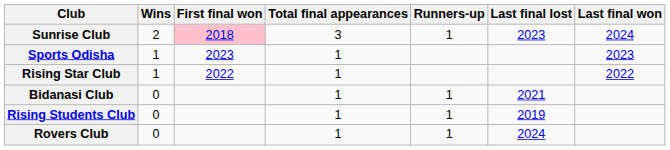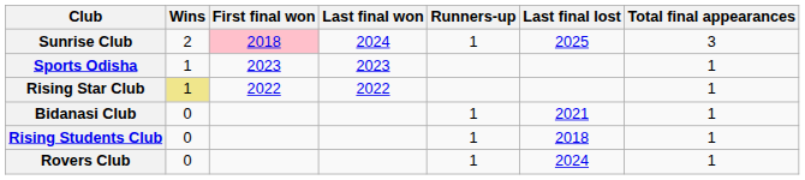 <table class="wikitable sortable plainrowheaders" style="text-align:center">
 <tr>
 <th scope="col">Club</th>
 <th scope="col">Wins</th>
 <th scope="col">First final won</th>
-<th scope="col">Total final appearances</th>
+<th scope="col">Last final won</th>
 <th scope="col">Runners-up</th>
 <th scope="col">Last final lost</th>
-<th scope="col">Last final won</th>
+<th scope="col">Total final appearances</th>
 </tr>
 <tr>
 <th scope="row">Sunrise Club</th>
 <td>2</td>
 <td style="background: pink;"><a href='#'>2018</a></td>
+<td><a href='#'>2024</a></td>
+<td>1</td>
+<td><a href='#'>2025</a></td>
 <td>3</td>
-<td>1</td>
-<td><a href='#'>2023</a></td>
-<td><a href='#'>2024</a></td>
 </tr>
 <tr>
 <th scope="row"><a href='#'>Sports Odisha</a></th>
 <td>1</td>
 <td><a href='#'>2023</a></td>
-<td>1</td>
+<td><a href='#'>2023</a></td>
 <td></td>
 <td></td>
-<td><a href='#'>2023</a></td>
+<td>1</td>
 </tr>
 <tr>
 <th scope="row">Rising Star Club</th>
-<td>1</td>
+<td style="background: khaki;">1</td>
 <td><a href='#'>2022</a></td>
-<td>1</td>
+<td><a href='#'>2022</a></td>
 <td></td>
 <td></td>
-<td><a href='#'>2022</a></td>
+<td>1</td>
 </tr>
 <tr>
 <th scope="row">Bidanasi Club</th>
 <td>0</td>
 <td></td>
-<td>1</td>
+<td></td>
 <td>1</td>
 <td><a href='#'>2021</a></td>
-<td></td>
+<td>1</td>
 </tr>
 <tr>
 <th scope="row"><a href='#'>Rising Students Club</a></th>
 <td>0</td>
 <td></td>
+<td></td>
 <td>1</td>
+<td><a href='#'>2018</a></td>
 <td>1</td>
-<td><a href='#'>2019</a></td>
-<td></td>
 </tr>
 <tr>
 <th scope="row">Rovers Club</th>
 <td>0</td>
 <td></td>
-<td>1</td>
+<td></td>
 <td>1</td>
 <td><a href='#'>2024</a></td>
-<td></td>
+<td>1</td>
 </tr>
 </table>
